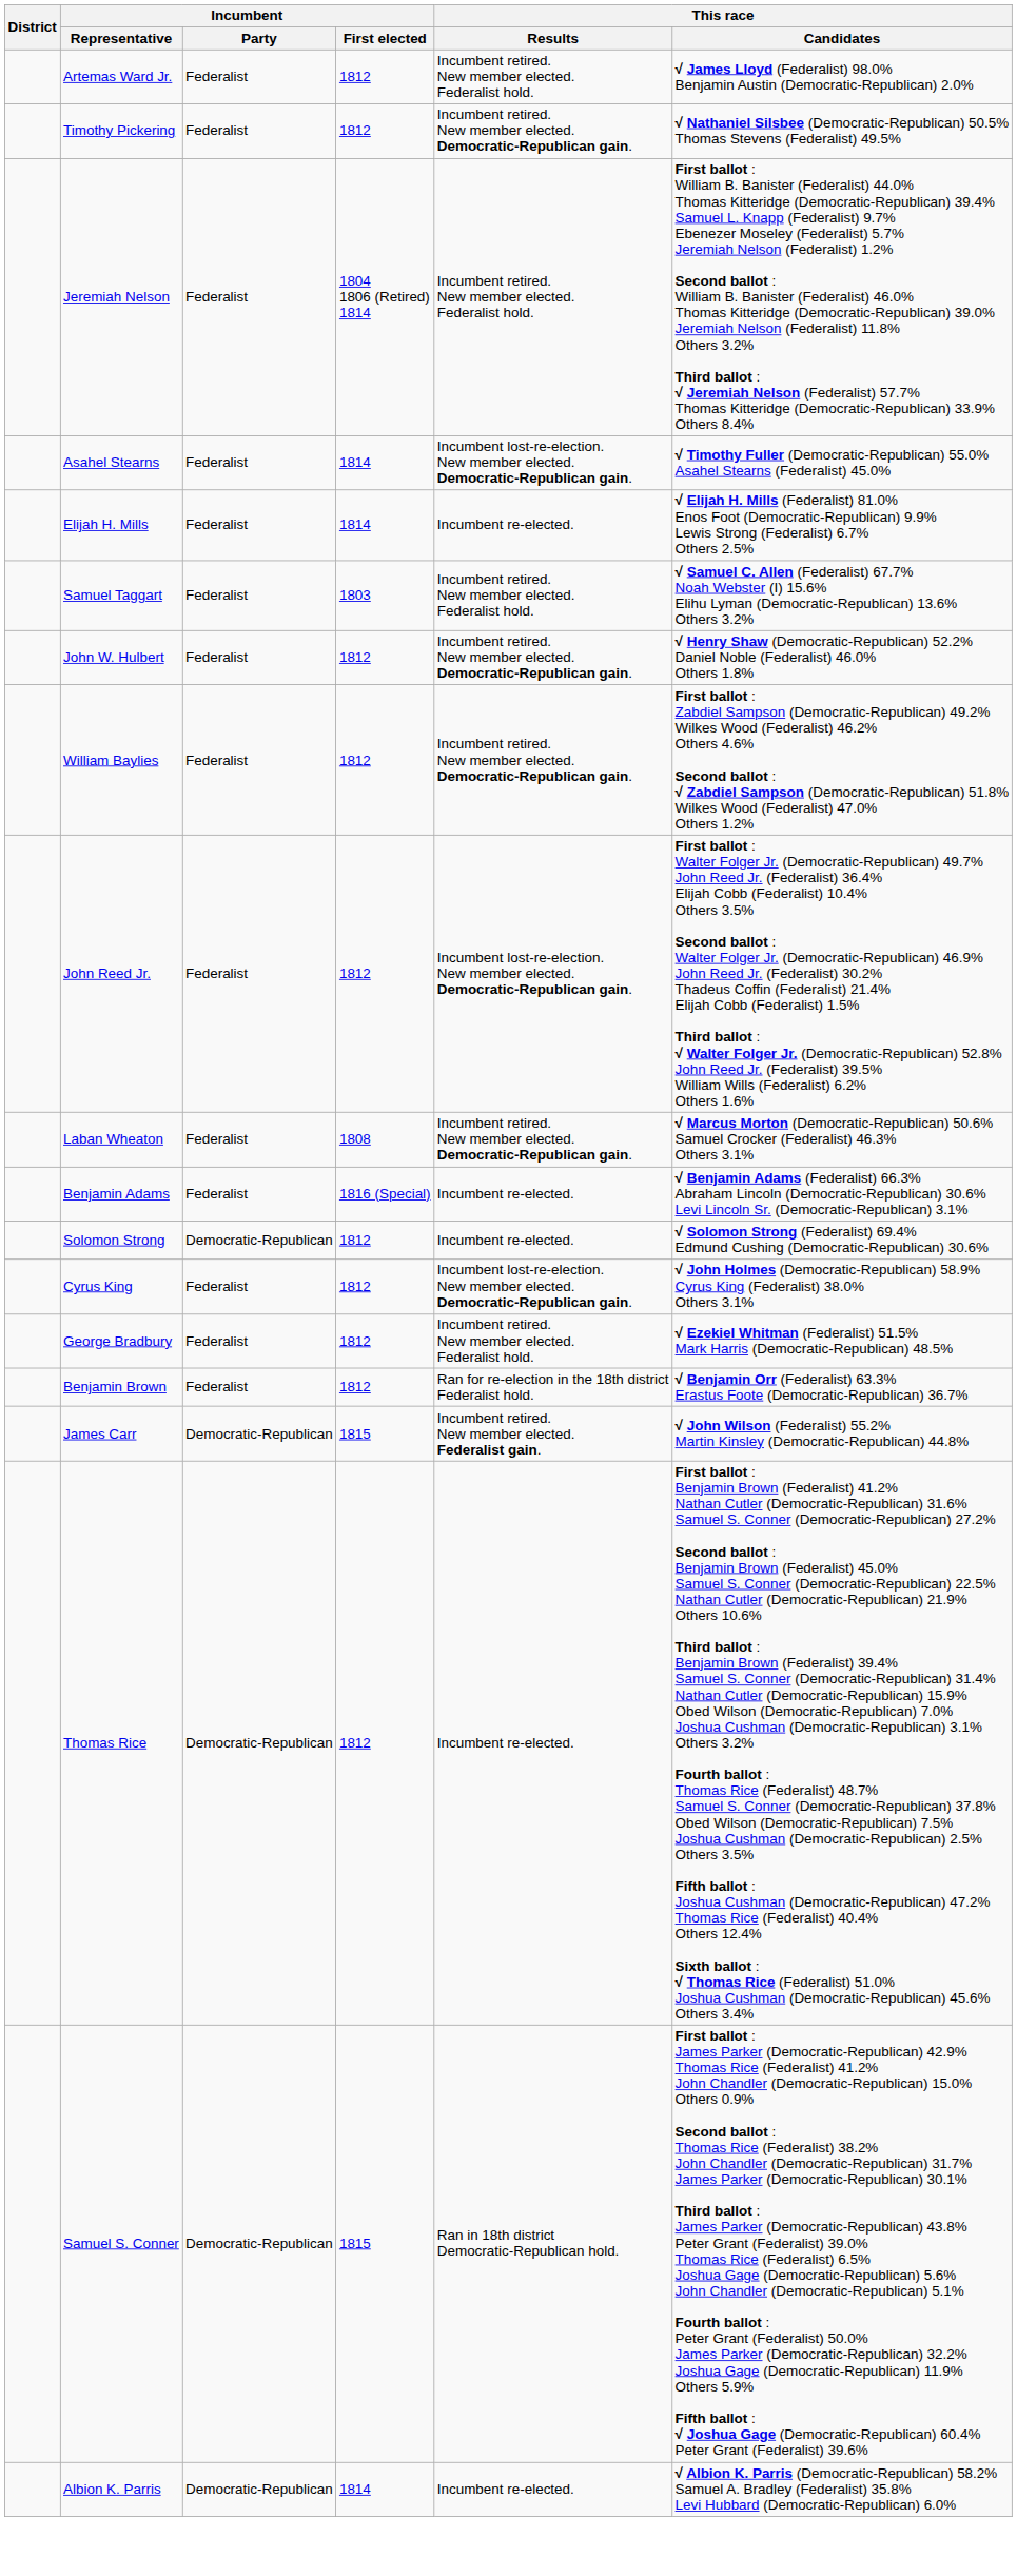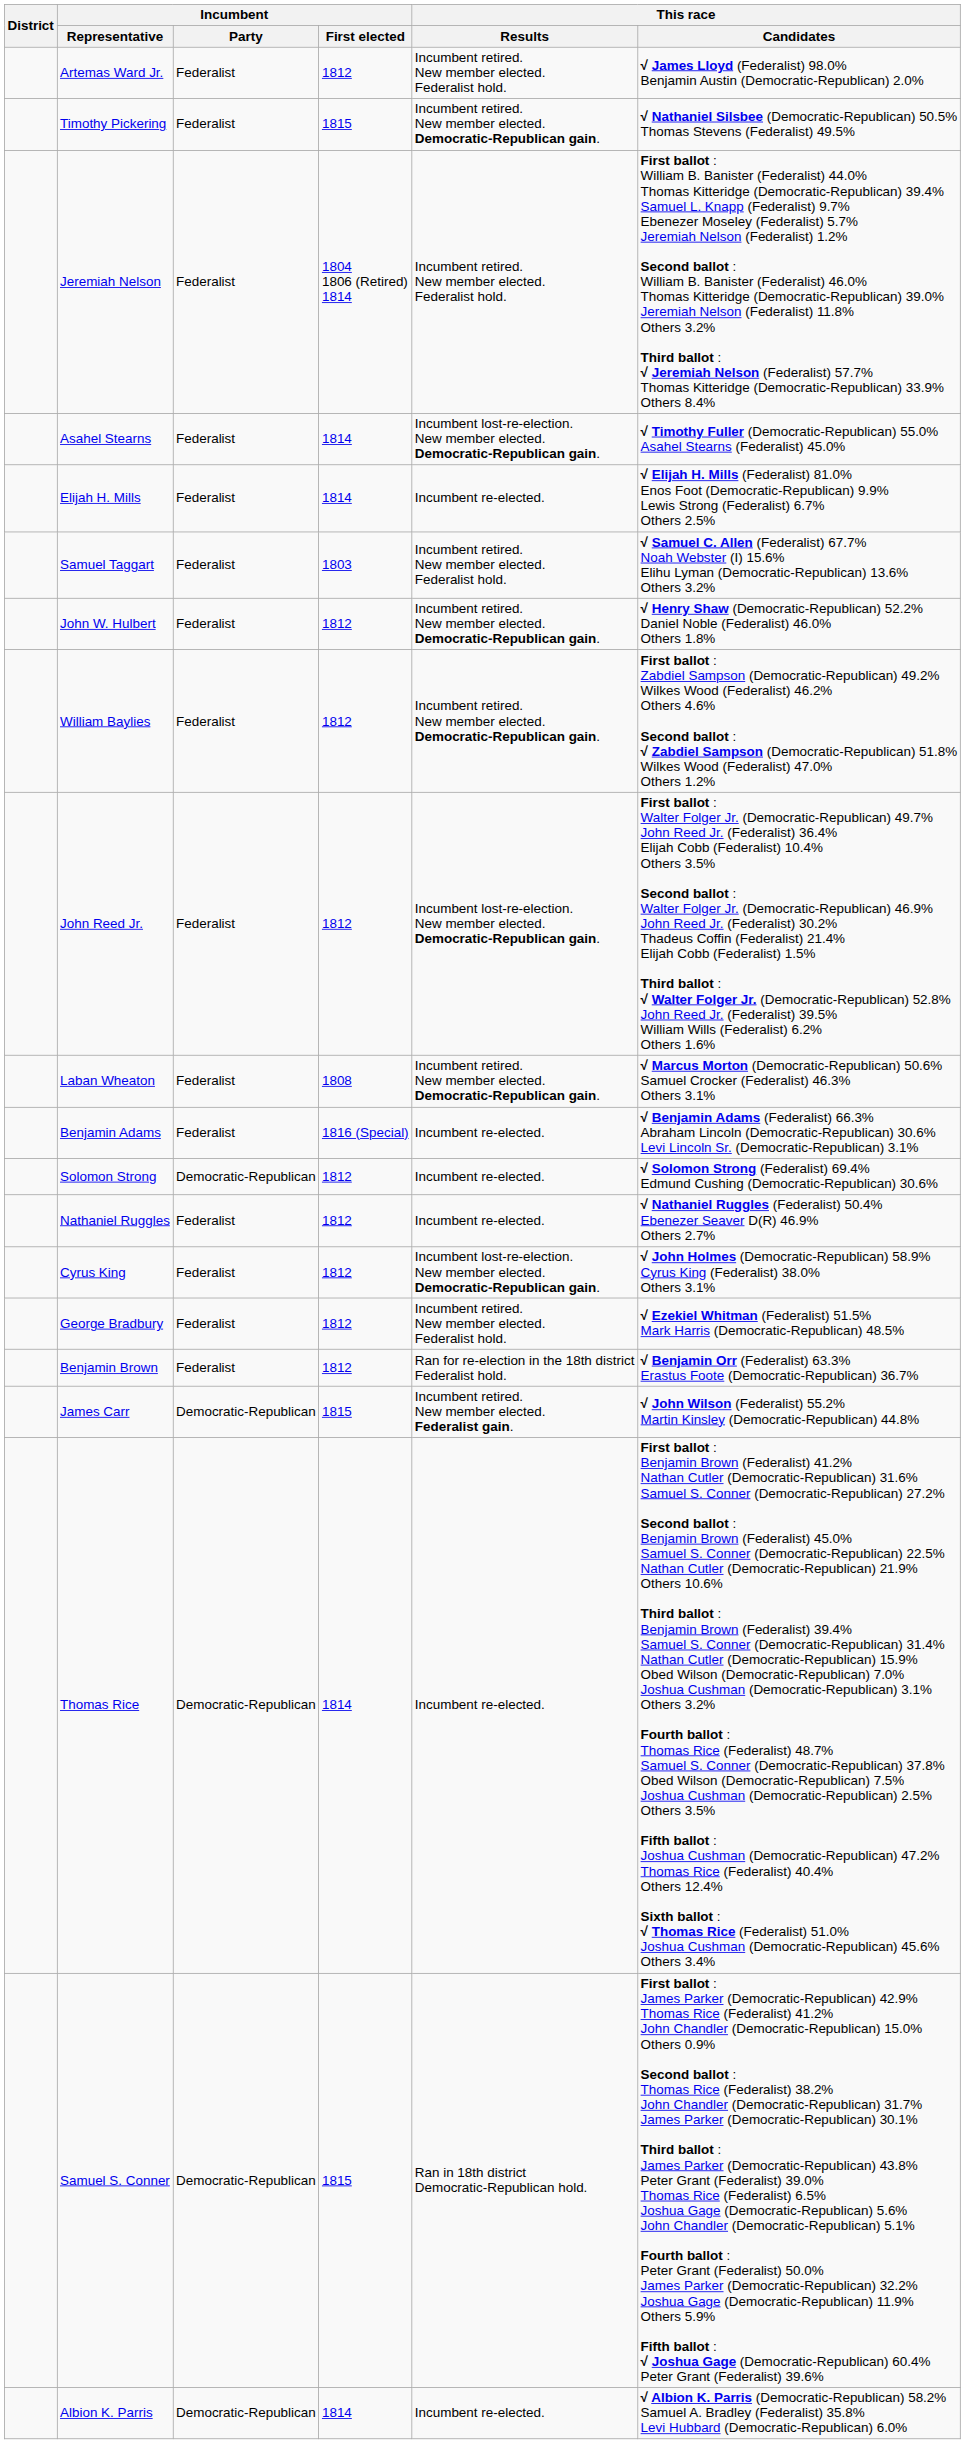 <table class=wikitable>
 <tr>
 <th rowspan=2>District</th>
 <th colspan=3>Incumbent</th>
 <th colspan=2>This race</th>
 </tr>
 <tr>
 <th>Representative</th>
 <th>Party</th>
 <th>First elected</th>
 <th>Results</th>
 <th>Candidates</th>
 </tr>
 <tr>
 <td><br></td>
 <td><a href='#'>Artemas Ward Jr.</a></td>
 <td>Federalist</td>
 <td><a href='#'>1812</a></td>
 <td>Incumbent retired.<br>New member elected.<br>Federalist hold.</td>
 <td nowrap><strong>√ <a href='#'>James Lloyd</a></strong> (Federalist) 98.0%<br>Benjamin Austin (Democratic-Republican) 2.0%</td>
 </tr>
 <tr>
 <td><br></td>
 <td><a href='#'>Timothy Pickering</a></td>
 <td>Federalist</td>
-<td><a href='#'>1812</a></td>
+<td><a href='#'>1815</a></td>
 <td>Incumbent retired.<br>New member elected.<br><strong>Democratic-Republican gain</strong>.</td>
 <td nowrap><strong>√ <a href='#'>Nathaniel Silsbee</a></strong> (Democratic-Republican) 50.5%<br>Thomas Stevens (Federalist) 49.5%</td>
 </tr>
 <tr>
 <td><br></td>
 <td><a href='#'>Jeremiah Nelson</a></td>
 <td>Federalist</td>
 <td><a href='#'>1804</a><br>1806 (Retired)<br><a href='#'>1814</a></td>
 <td>Incumbent retired.<br>New member elected.<br>Federalist hold.</td>
 <td><strong>First ballot </strong>:<br>William B. Banister (Federalist) 44.0%<br>Thomas Kitteridge (Democratic-Republican) 39.4%<br><a href='#'>Samuel L. Knapp</a> (Federalist) 9.7%<br>Ebenezer Moseley (Federalist) 5.7%<br><a href='#'>Jeremiah Nelson</a> (Federalist) 1.2%<br><br><strong>Second ballot </strong>:<br>William B. Banister (Federalist) 46.0%<br>Thomas Kitteridge (Democratic-Republican) 39.0%<br><a href='#'>Jeremiah Nelson</a> (Federalist) 11.8%<br>Others 3.2%<br><br><strong>Third ballot </strong>:<br><strong>√ <a href='#'>Jeremiah Nelson</a></strong> (Federalist) 57.7%<br>Thomas Kitteridge (Democratic-Republican) 33.9%<br>Others 8.4%</td>
 </tr>
 <tr>
 <td><br></td>
 <td><a href='#'>Asahel Stearns</a></td>
 <td>Federalist</td>
 <td><a href='#'>1814</a></td>
 <td>Incumbent lost-re-election.<br>New member elected.<br><strong>Democratic-Republican gain</strong>.</td>
 <td nowrap><strong>√ <a href='#'>Timothy Fuller</a></strong> (Democratic-Republican) 55.0%<br><a href='#'>Asahel Stearns</a> (Federalist) 45.0%</td>
 </tr>
 <tr>
 <td><br></td>
 <td><a href='#'>Elijah H. Mills</a></td>
 <td>Federalist</td>
 <td><a href='#'>1814</a></td>
 <td>Incumbent re-elected.</td>
 <td nowrap><strong>√ <a href='#'>Elijah H. Mills</a></strong> (Federalist) 81.0%<br>Enos Foot (Democratic-Republican) 9.9%<br>Lewis Strong (Federalist) 6.7%<br>Others 2.5%</td>
 </tr>
 <tr>
 <td><br></td>
 <td><a href='#'>Samuel Taggart</a></td>
 <td>Federalist</td>
 <td><a href='#'>1803</a></td>
 <td>Incumbent retired.<br>New member elected.<br>Federalist hold.</td>
 <td nowrap><strong>√ <a href='#'>Samuel C. Allen</a></strong> (Federalist) 67.7%<br><a href='#'>Noah Webster</a> (I) 15.6%<br>Elihu Lyman (Democratic-Republican) 13.6%<br>Others 3.2%</td>
 </tr>
 <tr>
 <td><br></td>
 <td><a href='#'>John W. Hulbert</a></td>
 <td>Federalist</td>
 <td><a href='#'>1812</a></td>
 <td>Incumbent retired.<br>New member elected.<br><strong>Democratic-Republican gain</strong>.</td>
 <td nowrap><strong>√ <a href='#'>Henry Shaw</a></strong> (Democratic-Republican) 52.2%<br>Daniel Noble (Federalist) 46.0%<br>Others 1.8%</td>
 </tr>
 <tr>
 <td><br></td>
 <td><a href='#'>William Baylies</a></td>
 <td>Federalist</td>
 <td><a href='#'>1812</a></td>
 <td>Incumbent retired.<br>New member elected.<br><strong>Democratic-Republican gain</strong>.</td>
 <td><strong>First ballot </strong>:<br><a href='#'>Zabdiel Sampson</a> (Democratic-Republican) 49.2%<br>Wilkes Wood (Federalist) 46.2%<br>Others 4.6%<br><br><strong>Second ballot </strong>:<br><strong>√ <a href='#'>Zabdiel Sampson</a></strong> (Democratic-Republican) 51.8%<br>Wilkes Wood (Federalist) 47.0%<br>Others 1.2%</td>
 </tr>
 <tr>
 <td><br></td>
 <td><a href='#'>John Reed Jr.</a></td>
 <td>Federalist</td>
 <td><a href='#'>1812</a></td>
 <td>Incumbent lost-re-election.<br>New member elected.<br><strong>Democratic-Republican gain</strong>.</td>
 <td><strong>First ballot </strong>:<br><a href='#'>Walter Folger Jr.</a> (Democratic-Republican) 49.7%<br><a href='#'>John Reed Jr.</a> (Federalist) 36.4%<br>Elijah Cobb (Federalist) 10.4%<br>Others 3.5%<br><br><strong>Second ballot </strong>:<br><a href='#'>Walter Folger Jr.</a> (Democratic-Republican) 46.9%<br><a href='#'>John Reed Jr.</a> (Federalist) 30.2%<br>Thadeus Coffin (Federalist) 21.4%<br>Elijah Cobb (Federalist) 1.5%<br><br><strong>Third ballot </strong>:<br><strong>√ <a href='#'>Walter Folger Jr.</a></strong> (Democratic-Republican) 52.8%<br><a href='#'>John Reed Jr.</a> (Federalist) 39.5%<br>William Wills (Federalist) 6.2%<br>Others 1.6%</td>
 </tr>
 <tr>
 <td><br></td>
 <td><a href='#'>Laban Wheaton</a></td>
 <td>Federalist</td>
 <td><a href='#'>1808</a></td>
 <td>Incumbent retired.<br>New member elected.<br><strong>Democratic-Republican gain</strong>.</td>
 <td nowrap><strong>√ <a href='#'>Marcus Morton</a></strong> (Democratic-Republican) 50.6%<br>Samuel Crocker (Federalist) 46.3%<br>Others 3.1%</td>
 </tr>
 <tr>
 <td><br></td>
 <td><a href='#'>Benjamin Adams</a></td>
 <td>Federalist</td>
 <td><a href='#'>1816 (Special)</a></td>
 <td>Incumbent re-elected.</td>
 <td nowrap><strong>√ <a href='#'>Benjamin Adams</a></strong> (Federalist) 66.3%<br>Abraham Lincoln (Democratic-Republican) 30.6%<br><a href='#'>Levi Lincoln Sr.</a> (Democratic-Republican) 3.1%</td>
 </tr>
 <tr>
 <td><br></td>
 <td><a href='#'>Solomon Strong</a></td>
 <td>Democratic-Republican</td>
 <td><a href='#'>1812</a></td>
 <td>Incumbent re-elected.</td>
 <td nowrap><strong>√ <a href='#'>Solomon Strong</a></strong> (Federalist) 69.4%<br>Edmund Cushing (Democratic-Republican) 30.6%</td>
 </tr>
 <tr>
 <td><br></td>
+<td><a href='#'>Nathaniel Ruggles</a></td>
+<td>Federalist</td>
+<td><a href='#'>1812</a></td>
+<td>Incumbent re-elected.</td>
+<td nowrap><strong>√ <a href='#'>Nathaniel Ruggles</a></strong> (Federalist) 50.4%<br><a href='#'>Ebenezer Seaver</a> D(R) 46.9%<br>Others 2.7%</td>
+</tr>
+<tr>
+<td><br></td>
 <td><a href='#'>Cyrus King</a></td>
 <td>Federalist</td>
 <td><a href='#'>1812</a></td>
 <td>Incumbent lost-re-election.<br>New member elected.<br><strong>Democratic-Republican gain</strong>.</td>
 <td nowrap><strong>√ <a href='#'>John Holmes</a></strong> (Democratic-Republican) 58.9%<br><a href='#'>Cyrus King</a> (Federalist) 38.0%<br>Others 3.1%</td>
 </tr>
 <tr>
 <td><br></td>
 <td><a href='#'>George Bradbury</a></td>
 <td>Federalist</td>
 <td><a href='#'>1812</a></td>
 <td>Incumbent retired.<br>New member elected.<br>Federalist hold.</td>
 <td nowrap><strong>√ <a href='#'>Ezekiel Whitman</a></strong> (Federalist) 51.5%<br><a href='#'>Mark Harris</a> (Democratic-Republican) 48.5%</td>
 </tr>
 <tr>
 <td><br></td>
 <td><a href='#'>Benjamin Brown</a></td>
 <td>Federalist</td>
 <td><a href='#'>1812</a></td>
 <td>Ran for re-election in the 18th district<br>Federalist hold.</td>
 <td nowrap><strong>√ <a href='#'>Benjamin Orr</a></strong> (Federalist) 63.3%<br><a href='#'>Erastus Foote</a> (Democratic-Republican) 36.7%</td>
 </tr>
 <tr>
 <td><br></td>
 <td><a href='#'>James Carr</a></td>
 <td>Democratic-Republican</td>
 <td><a href='#'>1815</a></td>
 <td>Incumbent retired.<br>New member elected.<br><strong>Federalist gain</strong>.</td>
 <td nowrap><strong>√ <a href='#'>John Wilson</a></strong> (Federalist) 55.2%<br><a href='#'>Martin Kinsley</a> (Democratic-Republican) 44.8%</td>
 </tr>
 <tr>
 <td><br></td>
 <td><a href='#'>Thomas Rice</a></td>
 <td>Democratic-Republican</td>
-<td><a href='#'>1812</a></td>
+<td><a href='#'>1814</a></td>
 <td>Incumbent re-elected.</td>
 <td><strong>First ballot </strong>:<br><a href='#'>Benjamin Brown</a> (Federalist) 41.2%<br><a href='#'>Nathan Cutler</a> (Democratic-Republican) 31.6%<br><a href='#'>Samuel S. Conner</a> (Democratic-Republican) 27.2%<br><br><strong>Second ballot </strong>:<br><a href='#'>Benjamin Brown</a> (Federalist) 45.0%<br><a href='#'>Samuel S. Conner</a> (Democratic-Republican) 22.5%<br><a href='#'>Nathan Cutler</a> (Democratic-Republican) 21.9%<br>Others 10.6%<br><br><strong>Third ballot </strong>:<br><a href='#'>Benjamin Brown</a> (Federalist) 39.4%<br><a href='#'>Samuel S. Conner</a> (Democratic-Republican) 31.4%<br><a href='#'>Nathan Cutler</a> (Democratic-Republican) 15.9%<br>Obed Wilson (Democratic-Republican) 7.0%<br><a href='#'>Joshua Cushman</a> (Democratic-Republican) 3.1%<br>Others 3.2%<br><br><strong>Fourth ballot </strong>:<br><a href='#'>Thomas Rice</a> (Federalist) 48.7%<br><a href='#'>Samuel S. Conner</a> (Democratic-Republican) 37.8%<br>Obed Wilson (Democratic-Republican) 7.5%<br><a href='#'>Joshua Cushman</a> (Democratic-Republican) 2.5%<br>Others 3.5%<br><br><strong>Fifth ballot </strong>:<br><a href='#'>Joshua Cushman</a> (Democratic-Republican) 47.2%<br><a href='#'>Thomas Rice</a> (Federalist) 40.4%<br>Others 12.4%<br><br><strong>Sixth ballot </strong>:<br><strong>√ <a href='#'>Thomas Rice</a></strong> (Federalist) 51.0%<br><a href='#'>Joshua Cushman</a> (Democratic-Republican) 45.6%<br>Others 3.4%</td>
 </tr>
 <tr>
 <td><br></td>
 <td><a href='#'>Samuel S. Conner</a></td>
 <td>Democratic-Republican</td>
 <td><a href='#'>1815</a></td>
 <td>Ran in 18th district<br>Democratic-Republican hold.</td>
 <td><strong>First ballot </strong>:<br><a href='#'>James Parker</a> (Democratic-Republican) 42.9%<br><a href='#'>Thomas Rice</a> (Federalist) 41.2%<br><a href='#'>John Chandler</a> (Democratic-Republican) 15.0%<br>Others 0.9%<br><br><strong>Second ballot </strong>:<br><a href='#'>Thomas Rice</a> (Federalist) 38.2%<br><a href='#'>John Chandler</a> (Democratic-Republican) 31.7%<br><a href='#'>James Parker</a> (Democratic-Republican) 30.1%<br><br><strong>Third ballot </strong>:<br><a href='#'>James Parker</a> (Democratic-Republican) 43.8%<br>Peter Grant (Federalist) 39.0%<br><a href='#'>Thomas Rice</a> (Federalist) 6.5%<br><a href='#'>Joshua Gage</a> (Democratic-Republican) 5.6%<br><a href='#'>John Chandler</a> (Democratic-Republican) 5.1%<br><br><strong>Fourth ballot </strong>:<br>Peter Grant (Federalist) 50.0%<br><a href='#'>James Parker</a> (Democratic-Republican) 32.2%<br><a href='#'>Joshua Gage</a> (Democratic-Republican) 11.9%<br>Others 5.9%<br><br><strong>Fifth ballot </strong>:<br><strong>√ <a href='#'>Joshua Gage</a></strong> (Democratic-Republican) 60.4%<br>Peter Grant (Federalist) 39.6%</td>
 </tr>
 <tr>
 <td><br></td>
 <td><a href='#'>Albion K. Parris</a></td>
 <td>Democratic-Republican</td>
 <td><a href='#'>1814</a></td>
 <td>Incumbent re-elected.</td>
 <td nowrap><strong>√ <a href='#'>Albion K. Parris</a></strong> (Democratic-Republican) 58.2%<br>Samuel A. Bradley (Federalist) 35.8%<br><a href='#'>Levi Hubbard</a> (Democratic-Republican) 6.0%</td>
 </tr>
 </table>
